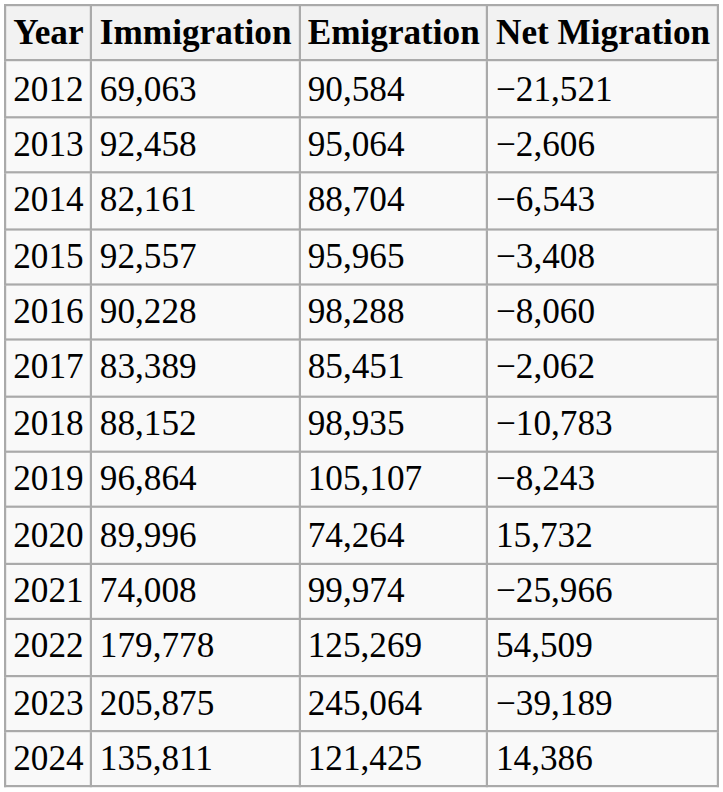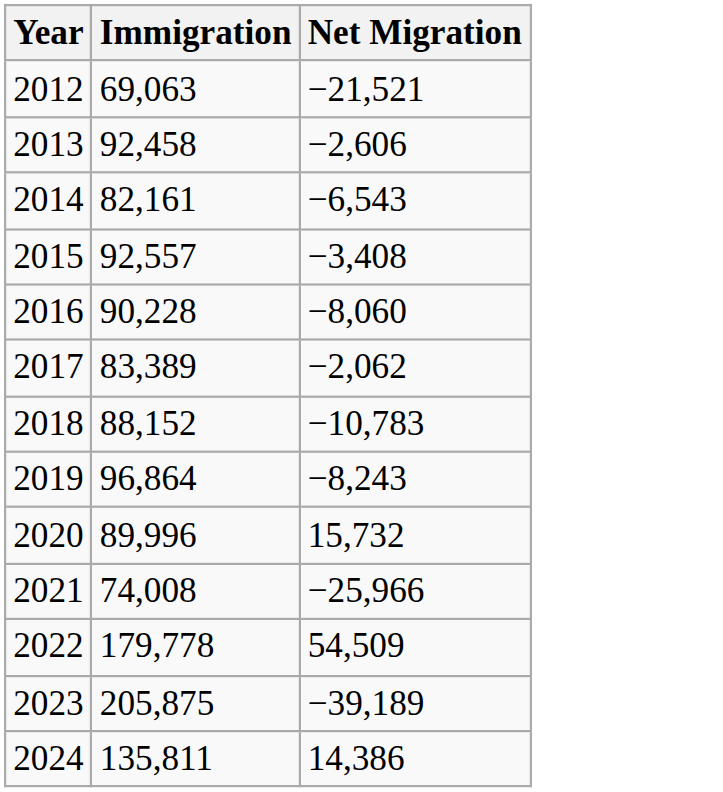 <table class="wikitable sortable">
 <tr>
 <th>Year</th>
 <th>Immigration</th>
-<th>Emigration</th>
 <th>Net Migration</th>
 </tr>
 <tr>
 <td>2012</td>
 <td>69,063</td>
-<td>90,584</td>
 <td>−21,521</td>
 </tr>
 <tr>
 <td>2013</td>
 <td>92,458</td>
-<td>95,064</td>
 <td>−2,606</td>
 </tr>
 <tr>
 <td>2014</td>
 <td>82,161</td>
-<td>88,704</td>
 <td>−6,543</td>
 </tr>
 <tr>
 <td>2015</td>
 <td>92,557</td>
-<td>95,965</td>
 <td>−3,408</td>
 </tr>
 <tr>
 <td>2016</td>
 <td>90,228</td>
-<td>98,288</td>
 <td>−8,060</td>
 </tr>
 <tr>
 <td>2017</td>
 <td>83,389</td>
-<td>85,451</td>
 <td>−2,062</td>
 </tr>
 <tr>
 <td>2018</td>
 <td>88,152</td>
-<td>98,935</td>
 <td>−10,783</td>
 </tr>
 <tr>
 <td>2019</td>
 <td>96,864</td>
-<td>105,107</td>
 <td>−8,243</td>
 </tr>
 <tr>
 <td>2020</td>
 <td>89,996</td>
-<td>74,264</td>
 <td>15,732</td>
 </tr>
 <tr>
 <td>2021</td>
 <td>74,008</td>
-<td>99,974</td>
 <td>−25,966</td>
 </tr>
 <tr>
 <td>2022</td>
 <td>179,778</td>
-<td>125,269</td>
 <td>54,509</td>
 </tr>
 <tr>
 <td>2023</td>
 <td>205,875</td>
-<td>245,064</td>
 <td>−39,189</td>
 </tr>
 <tr>
 <td>2024</td>
 <td>135,811</td>
-<td>121,425</td>
 <td>14,386</td>
 </tr>
 </table>
